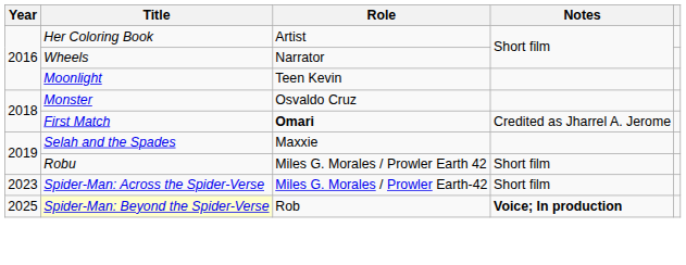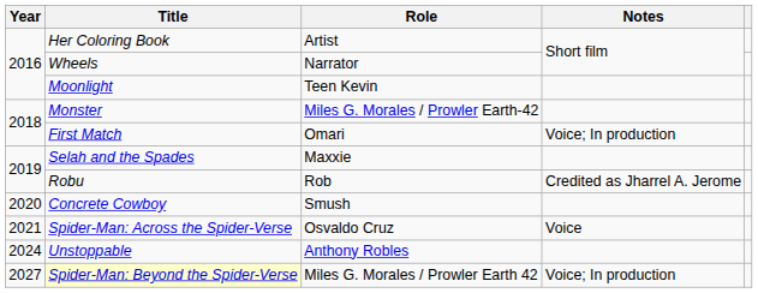 <table class="wikitable unsortable">
 <tr>
 <th>Year</th>
 <th>Title</th>
 <th>Role</th>
 <th class="unsortable">Notes</th>
 <th class="unsortable"></th>
 </tr>
 <tr>
 <td rowspan=3>2016</td>
 <td><em>Her Coloring Book</em></td>
 <td>Artist</td>
 <td rowspan=2>Short film</td>
 <td></td>
 </tr>
 <tr>
 <td><em>Wheels</em></td>
 <td>Narrator</td>
 <td></td>
 </tr>
 <tr>
 <td><em><a href='#'>Moonlight</a></em></td>
 <td>Teen Kevin</td>
 <td></td>
 <td></td>
 </tr>
 <tr>
 <td rowspan=2>2018</td>
 <td><em><a href='#'>Monster</a></em></td>
-<td>Osvaldo Cruz</td>
+<td><a href='#'>Miles G. Morales</a> / <a href='#'>Prowler</a> Earth-42</td>
 <td></td>
 <td></td>
 </tr>
 <tr>
 <td><em><a href='#'>First Match</a></em></td>
-<td><strong>Omari</strong></td>
-<td>Credited as Jharrel A. Jerome</td>
+<td>Omari</td>
+<td>Voice; In production</td>
 <td></td>
 </tr>
 <tr>
 <td rowspan=2>2019</td>
 <td><em><a href='#'>Selah and the Spades</a></em></td>
 <td>Maxxie</td>
 <td></td>
 <td></td>
 </tr>
 <tr>
 <td><em>Robu</em></td>
-<td>Miles G. Morales / Prowler Earth 42</td>
-<td>Short film</td>
+<td>Rob</td>
+<td>Credited as Jharrel A. Jerome</td>
 <td></td>
 </tr>
 <tr>
-<td>2023</td>
-<td><em><a href='#'>Spider-Man: Across the Spider-Verse</a></em></td>
-<td><a href='#'>Miles G. Morales</a> / <a href='#'>Prowler</a> Earth-42</td>
-<td>Short film</td>
+<td>2020</td>
+<td><em><a href='#'>Concrete Cowboy</a></em></td>
+<td>Smush</td>
+<td></td>
 <td></td>
 </tr>
 <tr>
-<td>2025</td>
+<td>2021</td>
+<td><em><a href='#'>Spider-Man: Across the Spider-Verse</a></em></td>
+<td>Osvaldo Cruz</td>
+<td>Voice</td>
+<td></td>
+</tr>
+<tr>
+<td>2024</td>
+<td><em><a href='#'>Unstoppable</a></em></td>
+<td><a href='#'>Anthony Robles</a></td>
+<td></td>
+<td></td>
+</tr>
+<tr>
+<td>2027</td>
 <td style="background:#FFFFCC;"><em><a href='#'>Spider-Man: Beyond the Spider-Verse</a></em> </td>
-<td>Rob</td>
-<td><strong>Voice; In production</strong></td>
+<td>Miles G. Morales / Prowler Earth 42</td>
+<td>Voice; In production</td>
 <td></td>
 </tr>
 </table>
